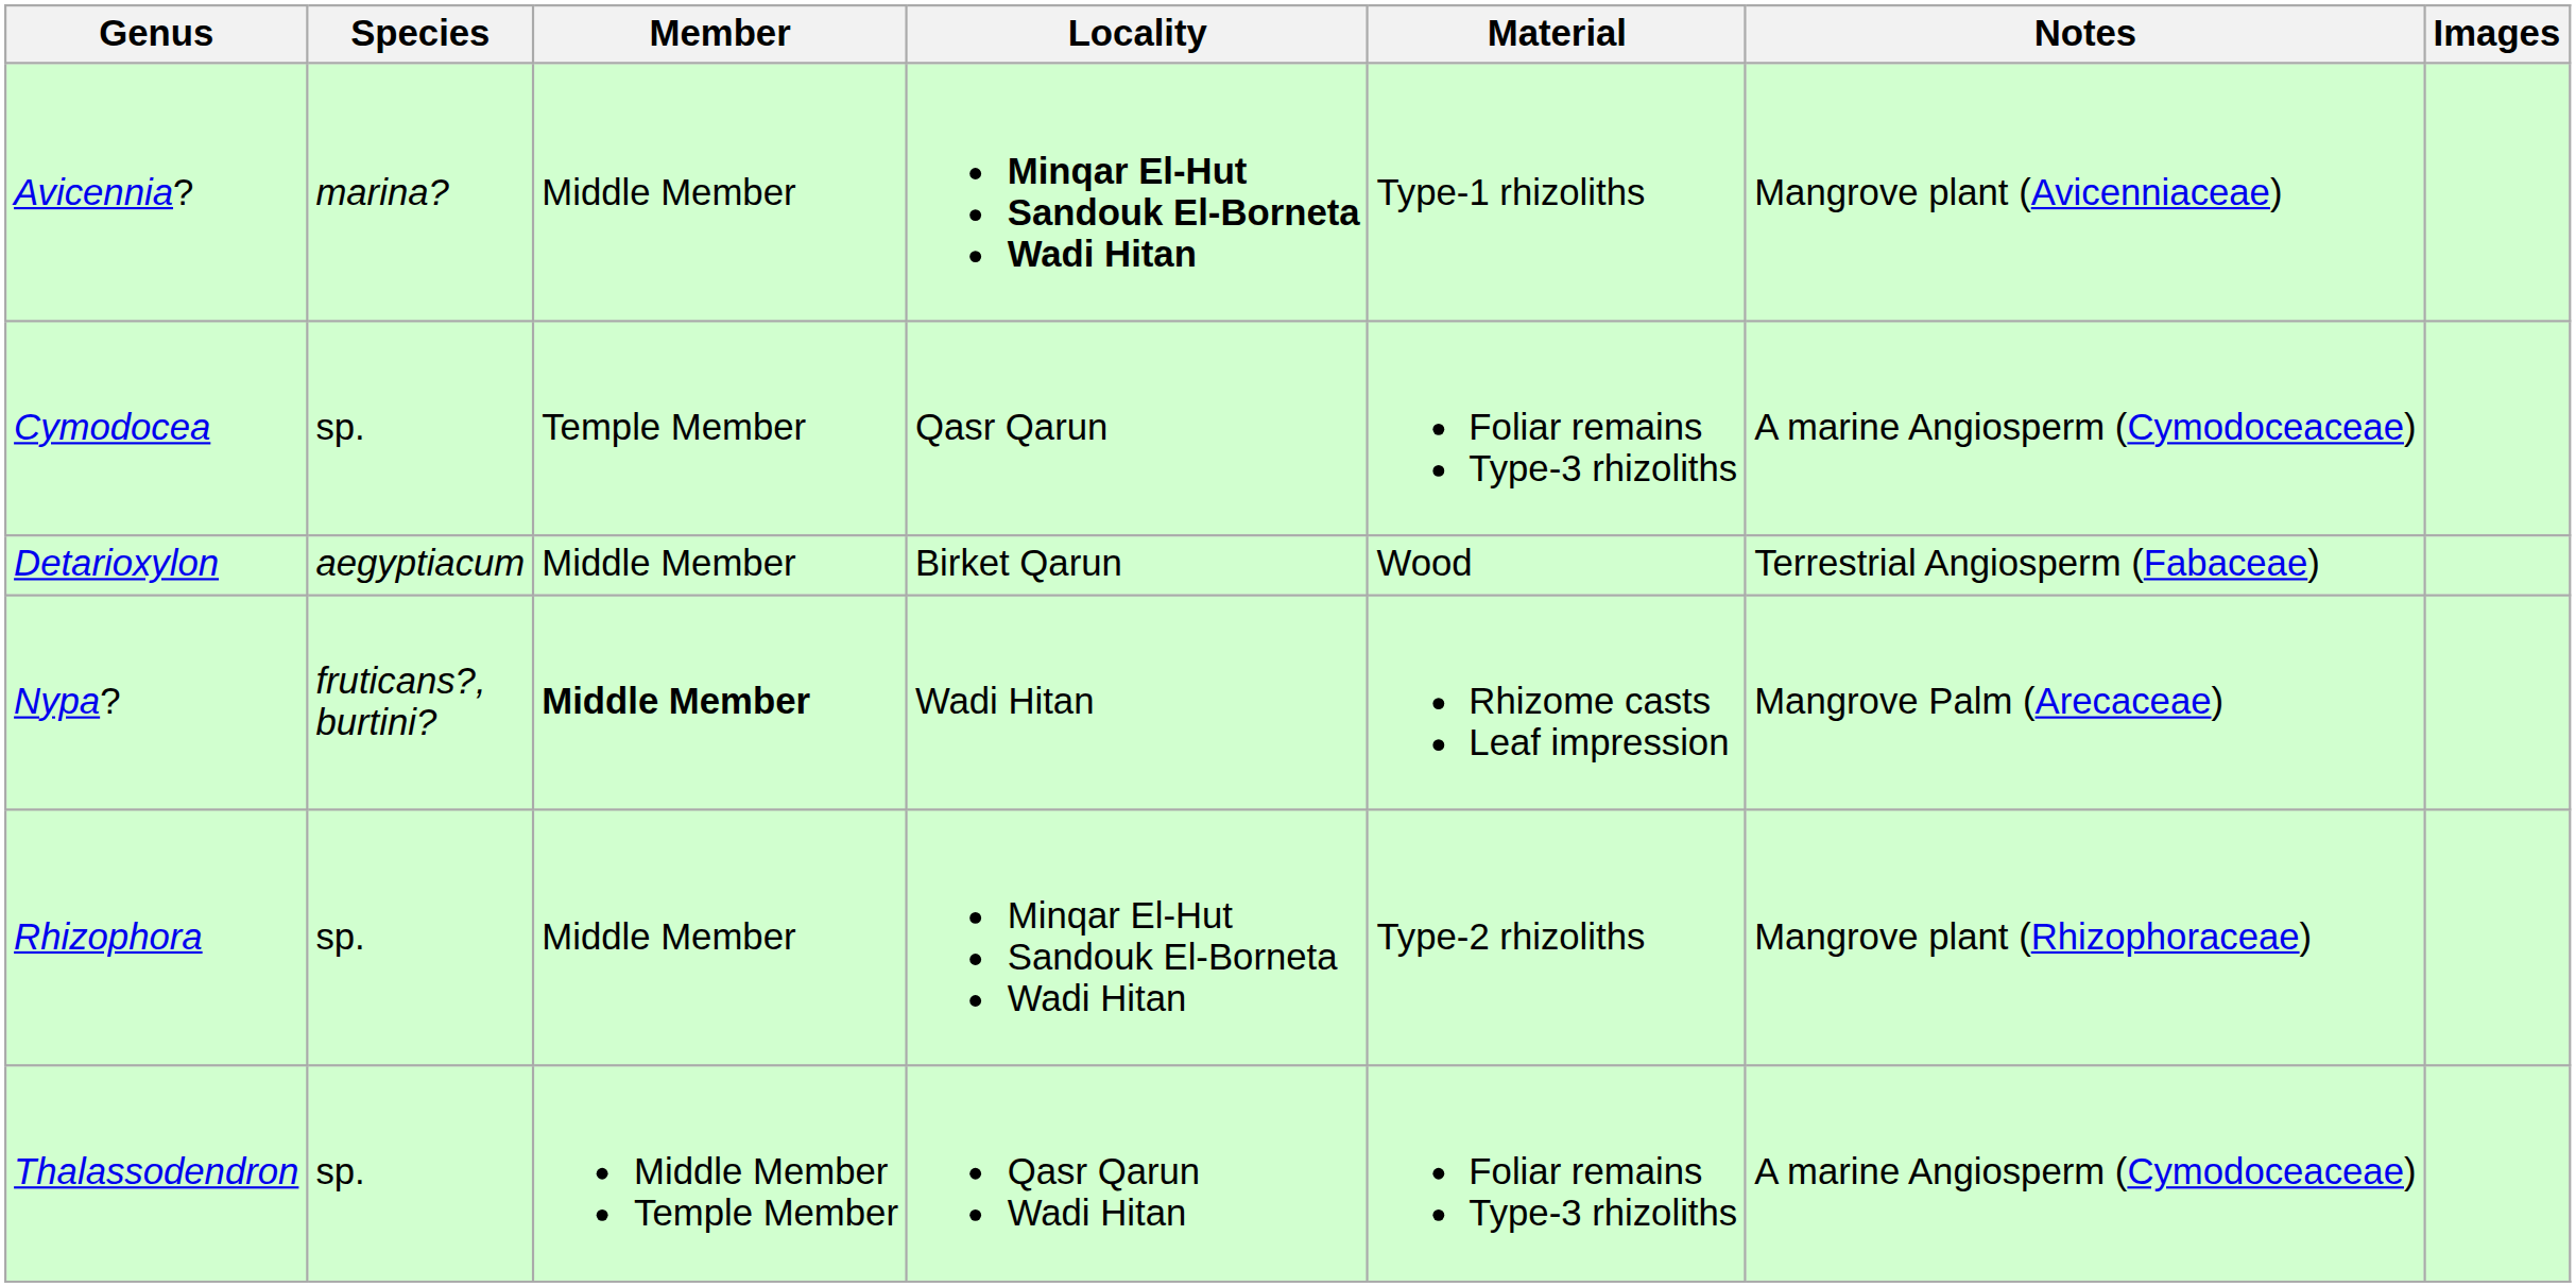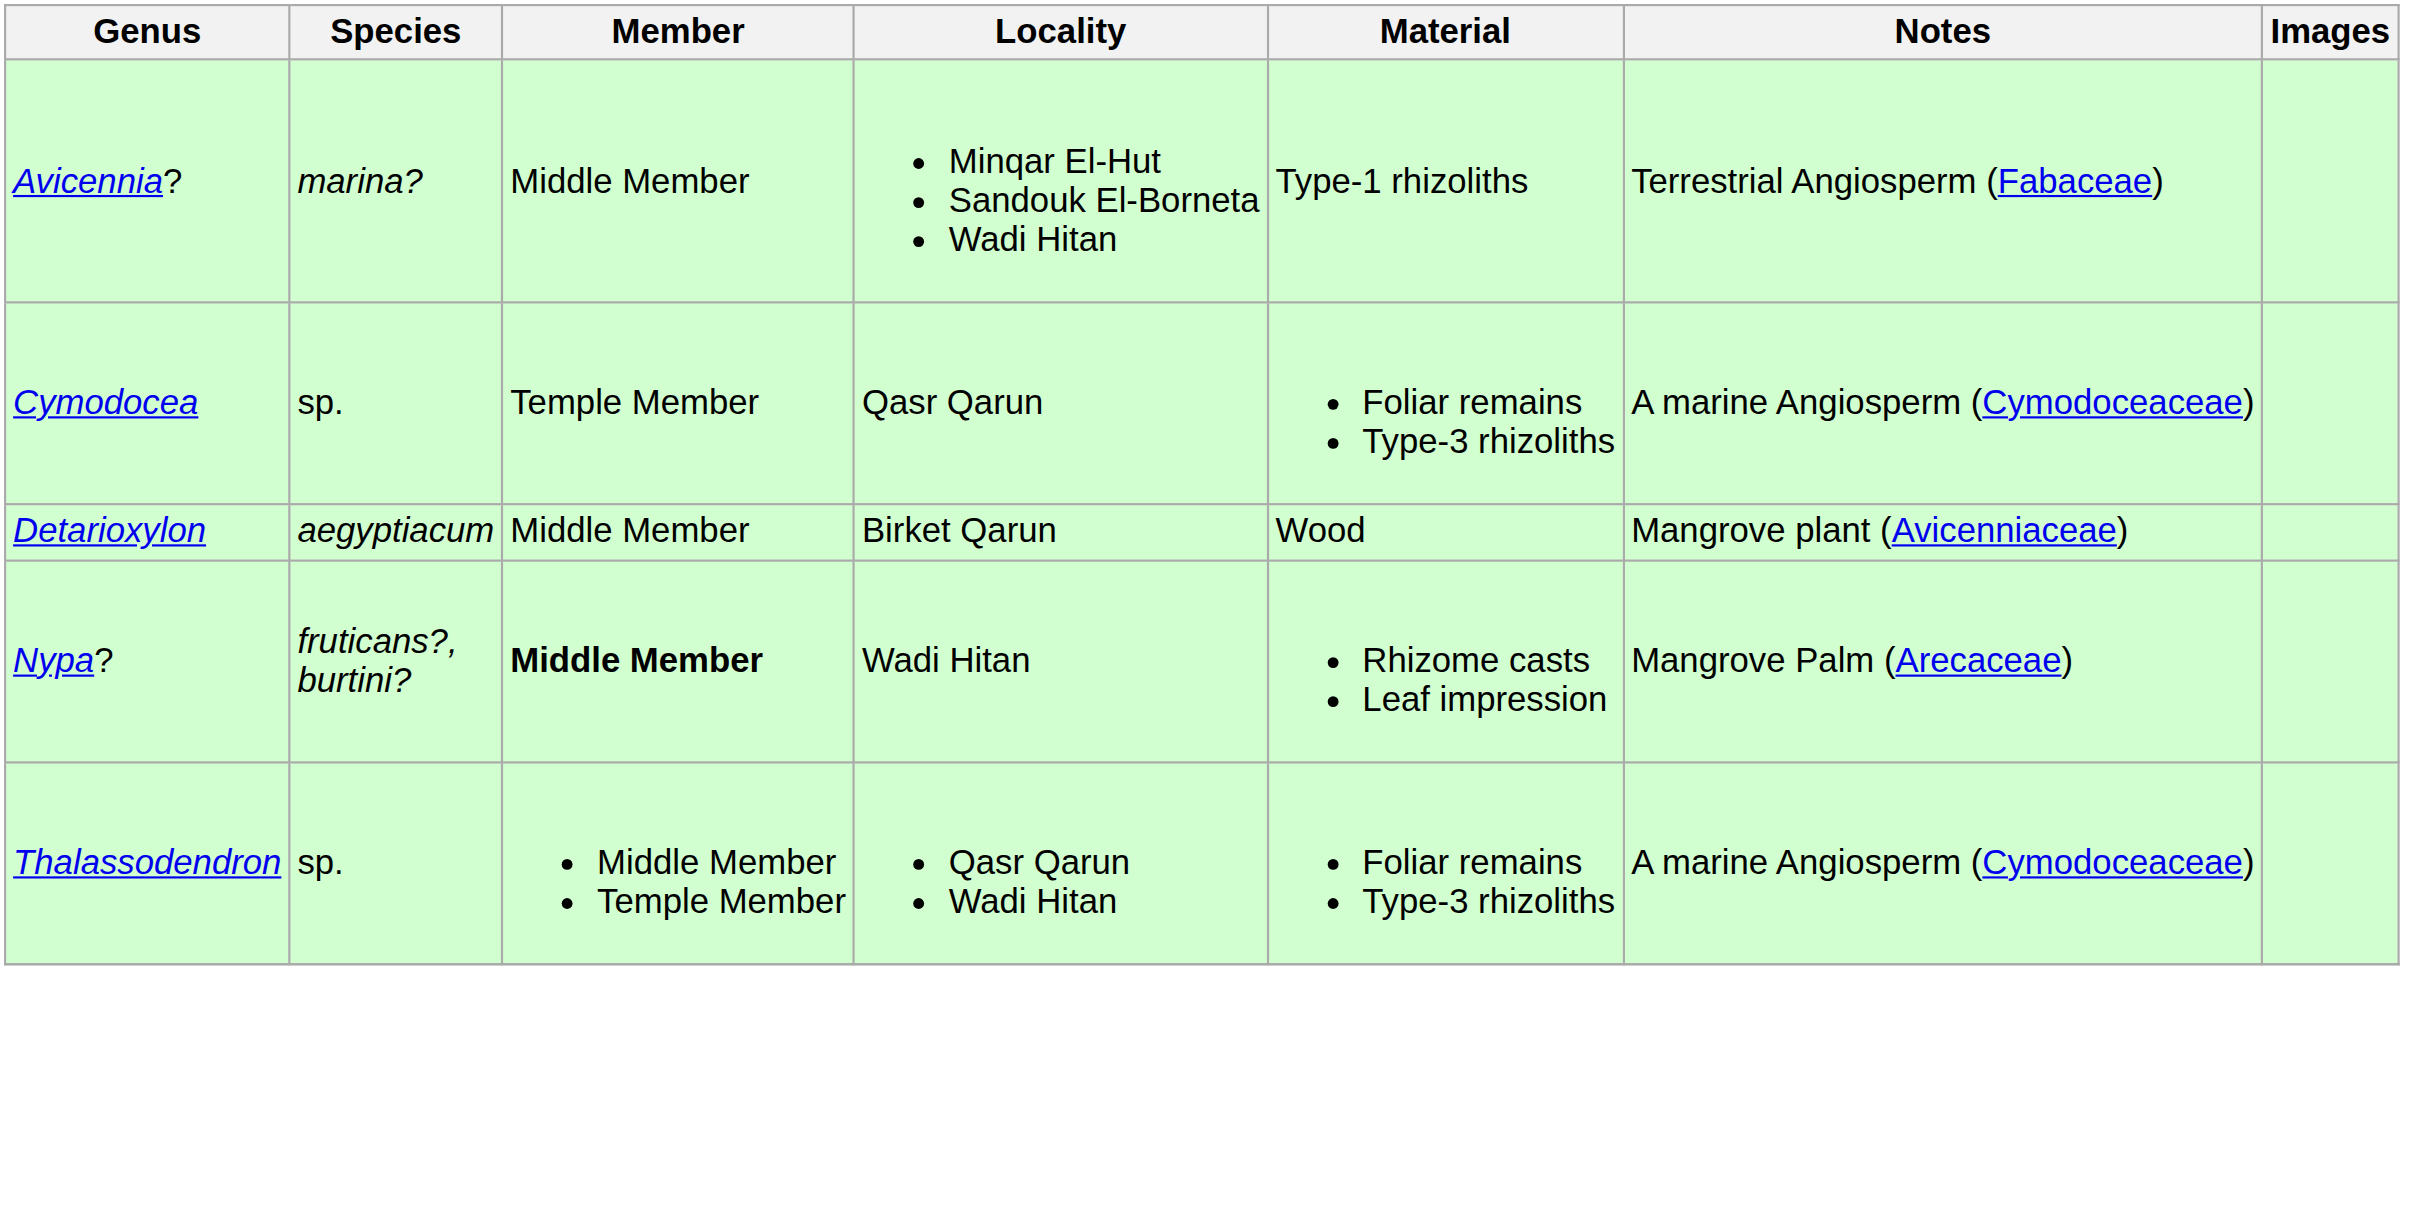 <table class="wikitable">
 <tr>
 <th>Genus</th>
 <th>Species</th>
 <th>Member</th>
 <th>Locality</th>
 <th>Material</th>
 <th>Notes</th>
 <th>Images</th>
 </tr>
 <tr>
 <td style="background:#D1FFCF;"><em><a href='#'>Avicennia</a></em>?</td>
 <td style="background:#D1FFCF;"><em>marina?</em></td>
 <td style="background:#D1FFCF;">Middle Member</td>
-<td style="background:#D1FFCF;"><strong><br><ul><li>Minqar El-Hut</li><li>Sandouk El-Borneta</li><li>Wadi Hitan</li></ul></strong></td>
+<td style="background:#D1FFCF;"><br><ul><li>Minqar El-Hut</li><li>Sandouk El-Borneta</li><li>Wadi Hitan</li></ul></td>
 <td style="background:#D1FFCF;">Type-1 rhizoliths</td>
-<td style="background:#D1FFCF;">Mangrove plant (<a href='#'>Avicenniaceae</a>)</td>
+<td style="background:#D1FFCF;">Terrestrial Angiosperm (<a href='#'>Fabaceae</a>)</td>
 <td style="background:#D1FFCF;"></td>
 </tr>
 <tr>
 <td style="background:#D1FFCF;"><em><a href='#'>Cymodocea</a></em></td>
 <td style="background:#D1FFCF;">sp.</td>
 <td style="background:#D1FFCF;">Temple Member</td>
 <td style="background:#D1FFCF;">Qasr Qarun</td>
 <td style="background:#D1FFCF;"><br><ul><li>Foliar remains</li><li>Type-3 rhizoliths</li></ul></td>
 <td style="background:#D1FFCF;">A marine Angiosperm (<a href='#'>Cymodoceaceae</a>)</td>
 <td style="background:#D1FFCF;"></td>
 </tr>
 <tr>
 <td style="background:#D1FFCF;"><em><a href='#'>Detarioxylon</a></em></td>
 <td style="background:#D1FFCF;"><em>aegyptiacum</em></td>
 <td style="background:#D1FFCF;">Middle Member</td>
 <td style="background:#D1FFCF;">Birket Qarun</td>
 <td style="background:#D1FFCF;">Wood</td>
-<td style="background:#D1FFCF;">Terrestrial Angiosperm (<a href='#'>Fabaceae</a>)</td>
+<td style="background:#D1FFCF;">Mangrove plant (<a href='#'>Avicenniaceae</a>)</td>
 <td style="background:#D1FFCF;"></td>
 </tr>
 <tr>
 <td style="background:#D1FFCF;"><a href='#'><em>Nypa</em></a>?</td>
 <td style="background:#D1FFCF;"><em>fruticans?,</em><br><em>burtini?</em></td>
 <td style="background:#D1FFCF;"><strong>Middle Member</strong></td>
 <td style="background:#D1FFCF;">Wadi Hitan</td>
 <td style="background:#D1FFCF;"><br><ul><li>Rhizome casts</li><li>Leaf impression</li></ul></td>
 <td style="background:#D1FFCF;">Mangrove Palm (<a href='#'>Arecaceae</a>)</td>
-<td style="background:#D1FFCF;"></td>
-</tr>
-<tr>
-<td style="background:#D1FFCF;"><em><a href='#'>Rhizophora</a></em></td>
-<td style="background:#D1FFCF;">sp.</td>
-<td style="background:#D1FFCF;">Middle Member</td>
-<td style="background:#D1FFCF;"><br><ul><li>Minqar El-Hut</li><li>Sandouk El-Borneta</li><li>Wadi Hitan</li></ul></td>
-<td style="background:#D1FFCF;">Type-2 rhizoliths</td>
-<td style="background:#D1FFCF;">Mangrove plant (<a href='#'>Rhizophoraceae</a>)</td>
 <td style="background:#D1FFCF;"></td>
 </tr>
 <tr>
 <td style="background:#D1FFCF;"><em><a href='#'>Thalassodendron</a></em></td>
 <td style="background:#D1FFCF;">sp.</td>
 <td style="background:#D1FFCF;"><br><ul><li>Middle Member</li><li>Temple Member</li></ul></td>
 <td style="background:#D1FFCF;"><br><ul><li>Qasr Qarun</li><li>Wadi Hitan</li></ul></td>
 <td style="background:#D1FFCF;"><br><ul><li>Foliar remains</li><li>Type-3 rhizoliths</li></ul></td>
 <td style="background:#D1FFCF;">A marine Angiosperm (<a href='#'>Cymodoceaceae</a>)</td>
 <td style="background:#D1FFCF;"></td>
 </tr>
 <tr>
 </tr>
 </table>
